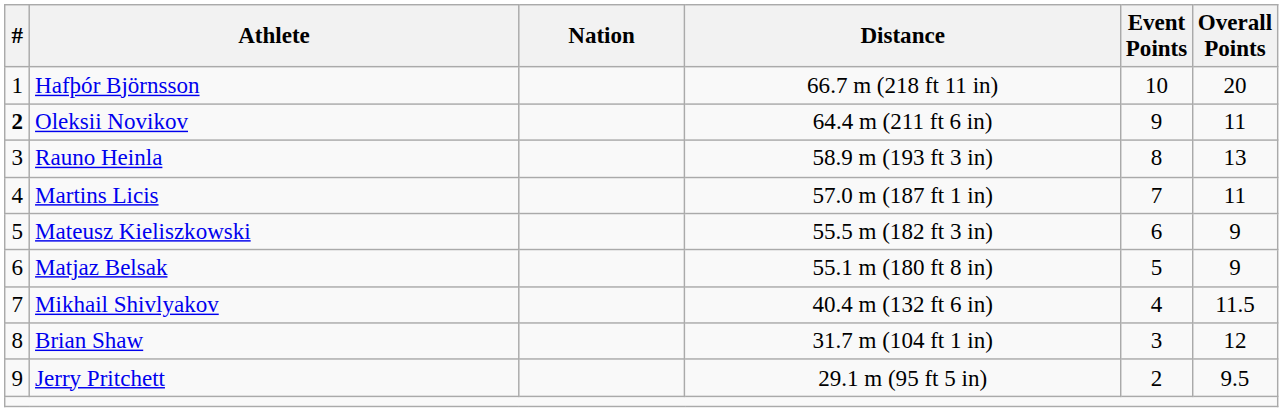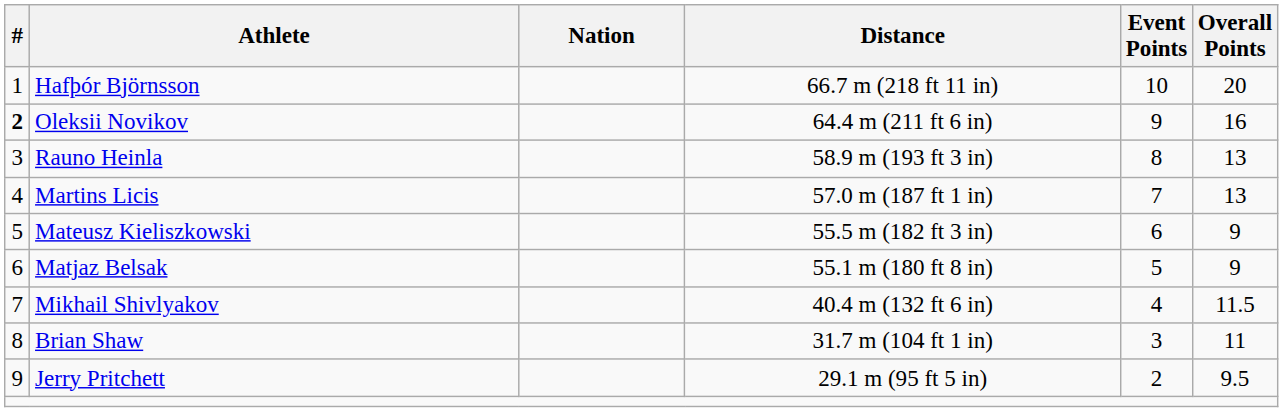 <table class="wikitable sortable" style="text-align:center;width: 70%;">
 <tr>
 <th scope="col" style="width: 10px;">#</th>
 <th scope="col">Athlete</th>
 <th scope="col">Nation</th>
 <th scope="col">Distance</th>
 <th scope="col" style="width: 10px;">Event Points</th>
 <th scope="col" style="width: 10px;">Overall Points</th>
 </tr>
 <tr>
 <td>1</td>
 <td align=left><a href='#'>Hafþór Björnsson</a></td>
 <td align=left></td>
 <td>66.7 m (218 ft 11 in)</td>
 <td>10</td>
 <td>20</td>
 </tr>
 <tr>
 <td><strong>2</strong></td>
 <td align=left><a href='#'>Oleksii Novikov</a></td>
 <td align=left></td>
 <td>64.4 m (211 ft 6 in)</td>
 <td>9</td>
-<td>11</td>
+<td>16</td>
 </tr>
 <tr>
 <td>3</td>
 <td align=left><a href='#'>Rauno Heinla</a></td>
 <td align=left></td>
 <td>58.9 m (193 ft 3 in)</td>
 <td>8</td>
 <td>13</td>
 </tr>
 <tr>
 <td>4</td>
 <td align=left><a href='#'>Martins Licis</a></td>
 <td align=left></td>
 <td>57.0 m (187 ft 1 in)</td>
 <td>7</td>
-<td>11</td>
+<td>13</td>
 </tr>
 <tr>
 <td>5</td>
 <td align=left><a href='#'>Mateusz Kieliszkowski</a></td>
 <td align=left></td>
 <td>55.5 m (182 ft 3 in)</td>
 <td>6</td>
 <td>9</td>
 </tr>
 <tr>
 <td>6</td>
 <td align=left><a href='#'>Matjaz Belsak</a></td>
 <td align=left></td>
 <td>55.1 m (180 ft 8 in)</td>
 <td>5</td>
 <td>9</td>
 </tr>
 <tr>
 <td>7</td>
 <td align=left><a href='#'>Mikhail Shivlyakov</a></td>
 <td align=left></td>
 <td>40.4 m (132 ft 6 in)</td>
 <td>4</td>
 <td>11.5</td>
 </tr>
 <tr>
 <td>8</td>
 <td align=left><a href='#'>Brian Shaw</a></td>
 <td align=left></td>
 <td>31.7 m (104 ft 1 in)</td>
 <td>3</td>
-<td>12</td>
+<td>11</td>
 </tr>
 <tr>
 <td>9</td>
 <td align=left><a href='#'>Jerry Pritchett</a></td>
 <td align=left></td>
 <td>29.1 m (95 ft 5 in)</td>
 <td>2</td>
 <td>9.5</td>
 </tr>
 <tr class="sortbottom">
 <td colspan="6"></td>
 </tr>
 </table>
